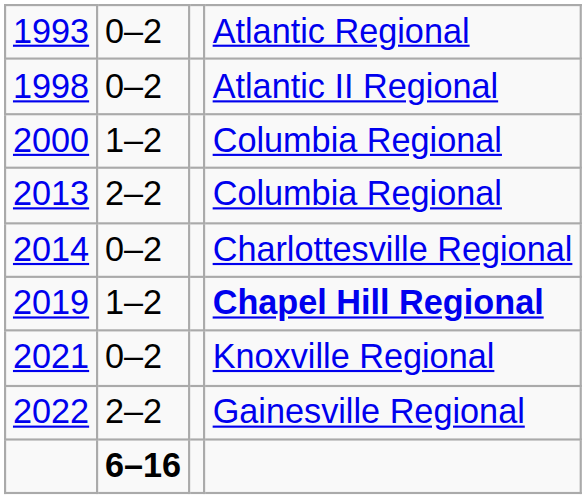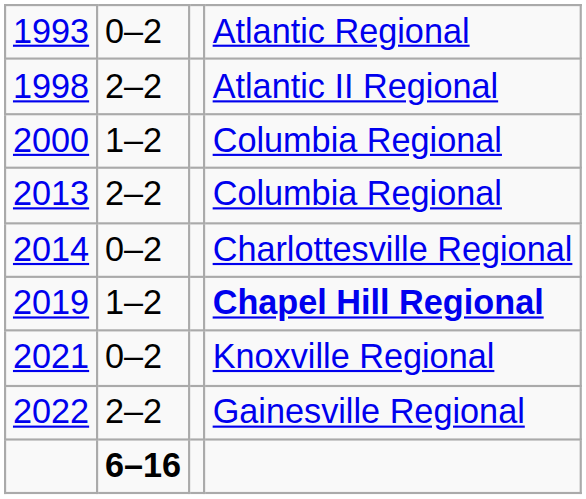 <table class="wikitable">
 <tr>
 <td><a href='#'>1993</a></td>
 <td>0–2</td>
 <td></td>
 <td><a href='#'>Atlantic Regional</a></td>
 </tr>
 <tr>
 <td><a href='#'>1998</a></td>
-<td>0–2</td>
+<td>2–2</td>
 <td></td>
 <td><a href='#'>Atlantic II Regional</a></td>
 </tr>
 <tr>
 <td><a href='#'>2000</a></td>
 <td>1–2</td>
 <td></td>
 <td><a href='#'>Columbia Regional</a></td>
 </tr>
 <tr>
 <td><a href='#'>2013</a></td>
 <td>2–2</td>
 <td></td>
 <td><a href='#'>Columbia Regional</a></td>
 </tr>
 <tr>
 <td><a href='#'>2014</a></td>
 <td>0–2</td>
 <td></td>
 <td><a href='#'>Charlottesville Regional</a></td>
 </tr>
 <tr>
 <td><a href='#'>2019</a></td>
 <td>1–2</td>
 <td></td>
 <td><strong><a href='#'>Chapel Hill Regional</a></strong></td>
 </tr>
 <tr>
 <td><a href='#'>2021</a></td>
 <td>0–2</td>
 <td></td>
 <td><a href='#'>Knoxville Regional</a></td>
 </tr>
 <tr>
 <td><a href='#'>2022</a></td>
 <td>2–2</td>
 <td></td>
 <td><a href='#'>Gainesville Regional</a></td>
 </tr>
 <tr>
 <td></td>
 <td><strong>6–16</strong></td>
 <td><strong></strong></td>
 <td></td>
 </tr>
 </table>
